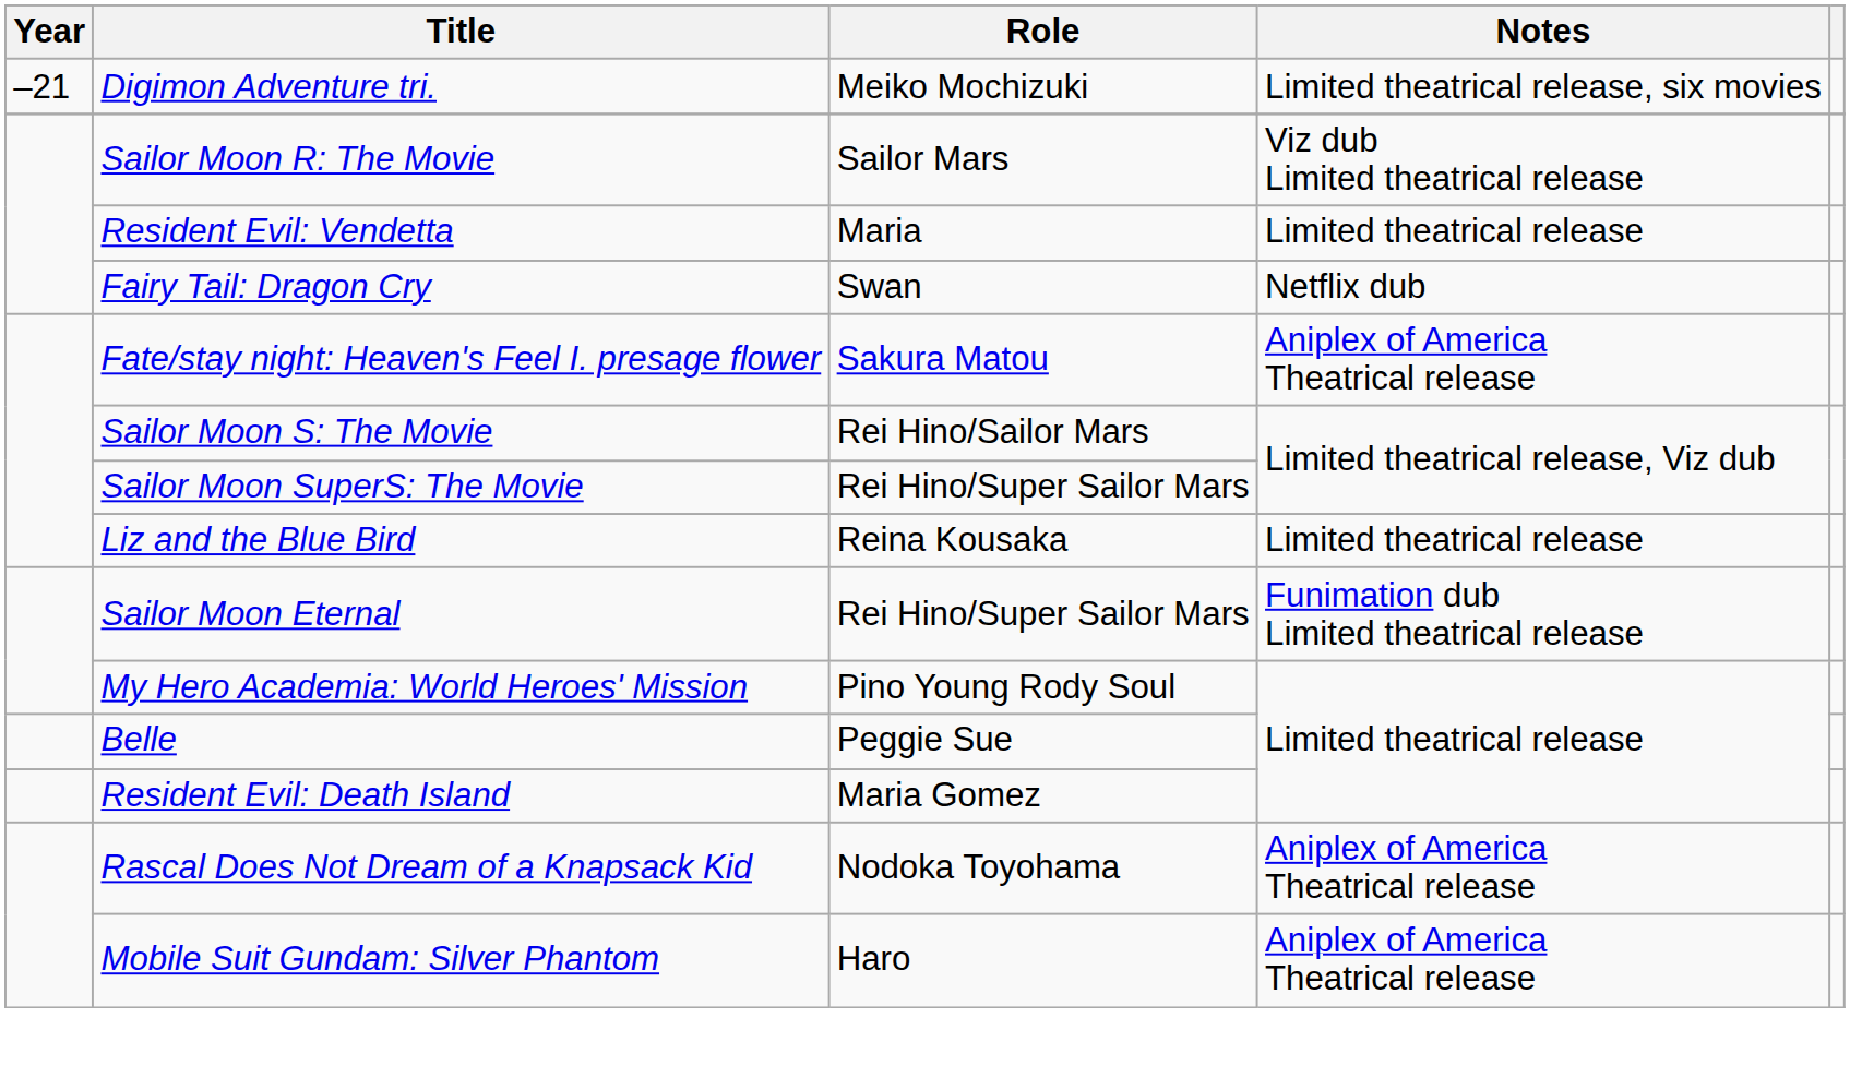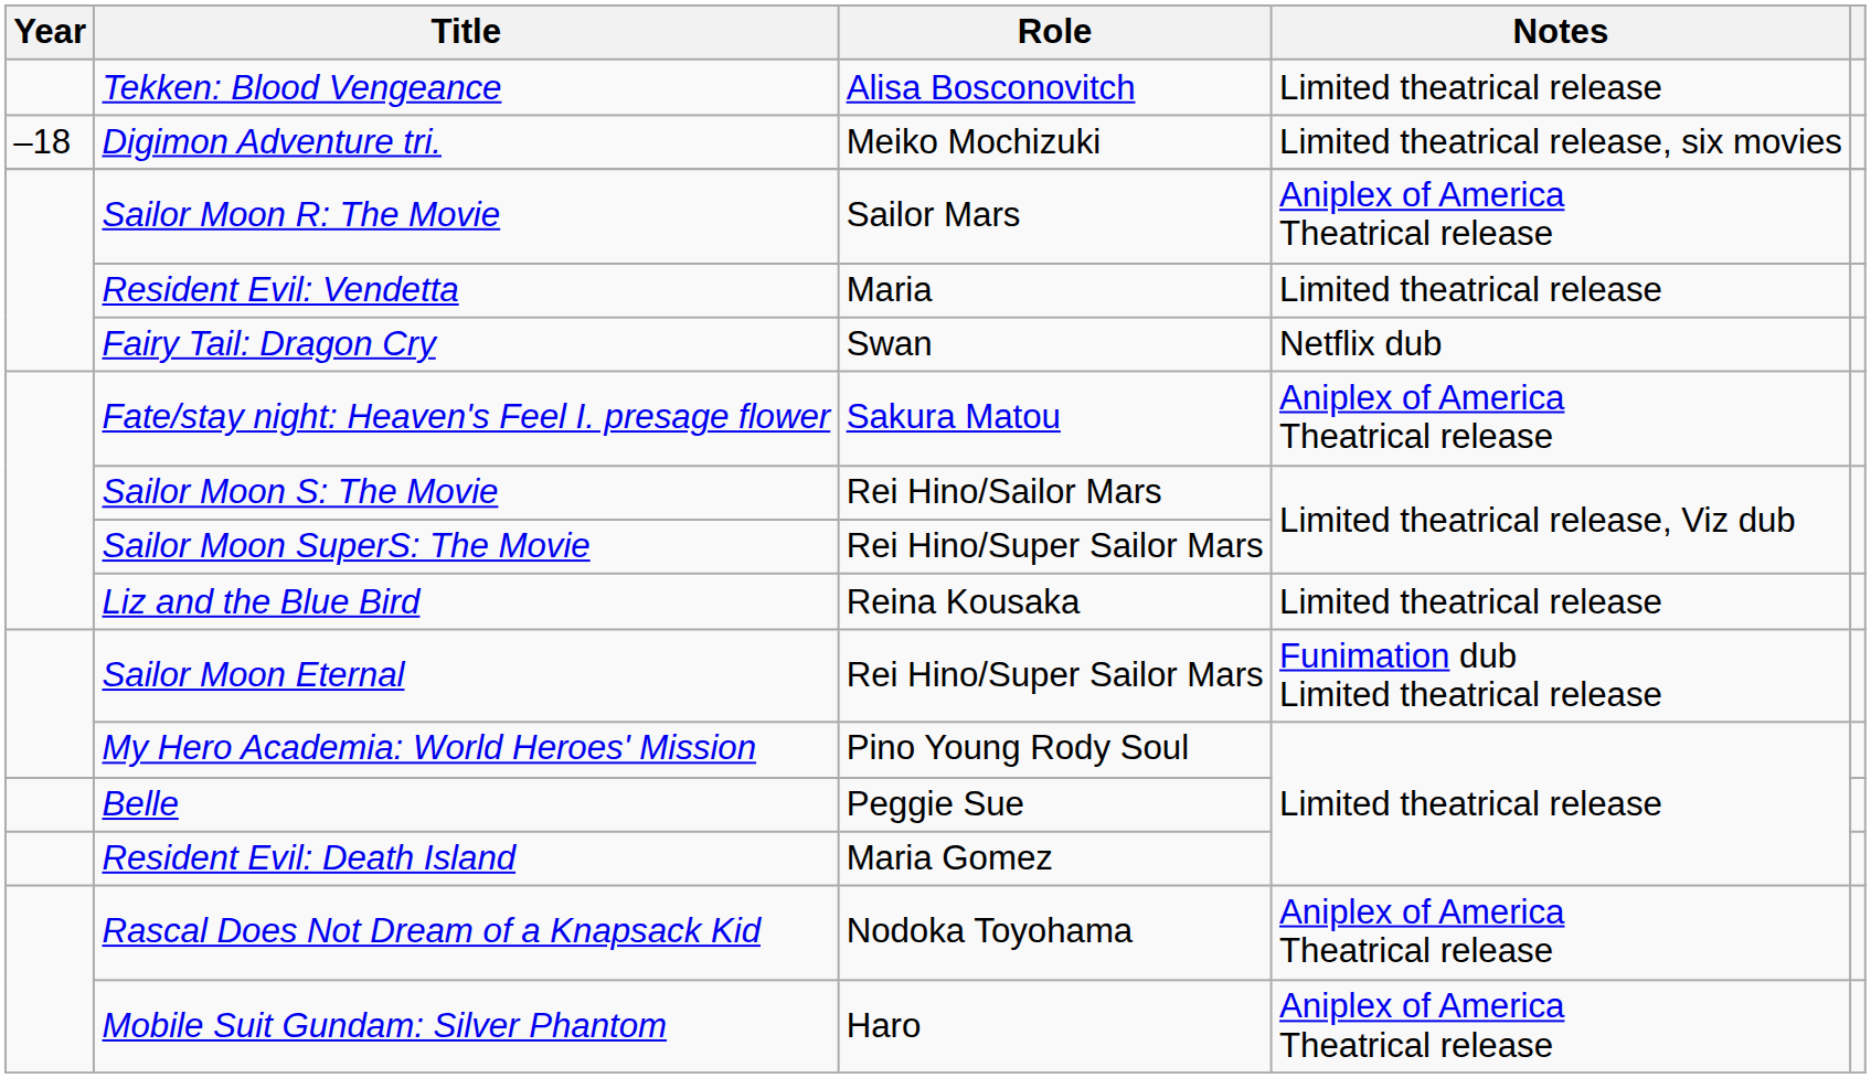 <table class="wikitable sortable plainrowheaders">
 <tr>
 <th>Year</th>
 <th>Title</th>
 <th>Role</th>
 <th class="unsortable">Notes</th>
 <th class="unsortable"></th>
 </tr>
 <tr>
-<td>–21</td>
+<td></td>
+<td><em><a href='#'>Tekken: Blood Vengeance</a></em></td>
+<td><a href='#'>Alisa Bosconovitch</a></td>
+<td>Limited theatrical release</td>
+<td></td>
+</tr>
+<tr>
+<td>–18</td>
 <td><em><a href='#'>Digimon Adventure tri.</a></em></td>
 <td>Meiko Mochizuki</td>
 <td>Limited theatrical release, six movies</td>
 <td></td>
 </tr>
 <tr>
 </tr>
 <tr>
 <td rowspan="3"></td>
 <td><em><a href='#'>Sailor Moon R: The Movie</a></em></td>
 <td>Sailor Mars</td>
-<td>Viz dub<br>Limited theatrical release</td>
+<td><a href='#'>Aniplex of America</a><br>Theatrical release</td>
 <td></td>
 </tr>
 <tr>
 <td><em><a href='#'>Resident Evil: Vendetta</a></em></td>
 <td>Maria</td>
 <td>Limited theatrical release</td>
 <td></td>
 </tr>
 <tr>
 <td><em><a href='#'>Fairy Tail: Dragon Cry</a></em></td>
 <td>Swan</td>
 <td>Netflix dub</td>
 <td></td>
 </tr>
 <tr>
 <td rowspan="4"></td>
 <td><em><a href='#'>Fate/stay night: Heaven's Feel I. presage flower</a></em></td>
 <td><a href='#'>Sakura Matou</a></td>
 <td><a href='#'>Aniplex of America</a><br>Theatrical release</td>
 <td></td>
 </tr>
 <tr>
 <td><em><a href='#'>Sailor Moon S: The Movie</a></em></td>
 <td>Rei Hino/Sailor Mars</td>
 <td rowspan="2">Limited theatrical release, Viz dub</td>
 <td rowspan="2"></td>
 </tr>
 <tr>
 <td><em><a href='#'>Sailor Moon SuperS: The Movie</a></em></td>
 <td>Rei Hino/Super Sailor Mars</td>
 </tr>
 <tr>
 <td><em><a href='#'>Liz and the Blue Bird</a></em></td>
 <td>Reina Kousaka</td>
 <td>Limited theatrical release</td>
 <td></td>
 </tr>
 <tr>
 <td rowspan="2"></td>
 <td><em><a href='#'>Sailor Moon Eternal</a></em></td>
 <td>Rei Hino/Super Sailor Mars</td>
 <td><a href='#'>Funimation</a> dub<br>Limited theatrical release</td>
 <td></td>
 </tr>
 <tr>
 <td><em><a href='#'>My Hero Academia: World Heroes' Mission</a></em></td>
 <td>Pino Young Rody Soul</td>
 <td rowspan="3">Limited theatrical release</td>
 <td></td>
 </tr>
 <tr>
 <td></td>
 <td><em><a href='#'>Belle</a></em></td>
 <td>Peggie Sue</td>
 <td></td>
 </tr>
 <tr>
 <td></td>
 <td><em><a href='#'>Resident Evil: Death Island</a></em></td>
 <td>Maria Gomez</td>
 <td></td>
 </tr>
 <tr>
 <td rowspan="2"></td>
 <td><em><a href='#'>Rascal Does Not Dream of a Knapsack Kid</a></em></td>
 <td>Nodoka Toyohama</td>
 <td><a href='#'>Aniplex of America</a><br>Theatrical release</td>
 <td></td>
 </tr>
 <tr>
 <td><em><a href='#'>Mobile Suit Gundam: Silver Phantom</a></em></td>
 <td>Haro</td>
 <td><a href='#'>Aniplex of America</a><br>Theatrical release</td>
 <td></td>
 </tr>
 </table>
